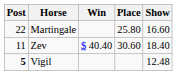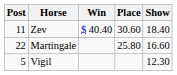 <table class="wikitable" border="1">
 <tr>
 <th>Post</th>
 <th>Horse</th>
 <th>Win</th>
 <th>Place</th>
 <th>Show</th>
 </tr>
 <tr>
+<td align="right">11</td>
+<td>Zev</td>
+<td align="right"><a href='#'>$</a> 40.40</td>
+<td align="right">30.60</td>
+<td align="right">18.40</td>
+</tr>
+<tr>
 <td align="right">22</td>
 <td>Martingale</td>
 <td></td>
 <td align="right">25.80</td>
 <td align="right">16.60</td>
 </tr>
 <tr>
-<td align="right">11</td>
-<td>Zev</td>
-<td align="right"><a href='#'>$</a> 40.40</td>
-<td align="right">30.60</td>
-<td align="right">18.40</td>
-</tr>
-<tr>
-<td align="right"><strong>5</strong></td>
+<td align="right">5</td>
 <td>Vigil</td>
 <td></td>
 <td></td>
-<td align="right">12.48</td>
+<td align="right">12.30</td>
 </tr>
 </table>
